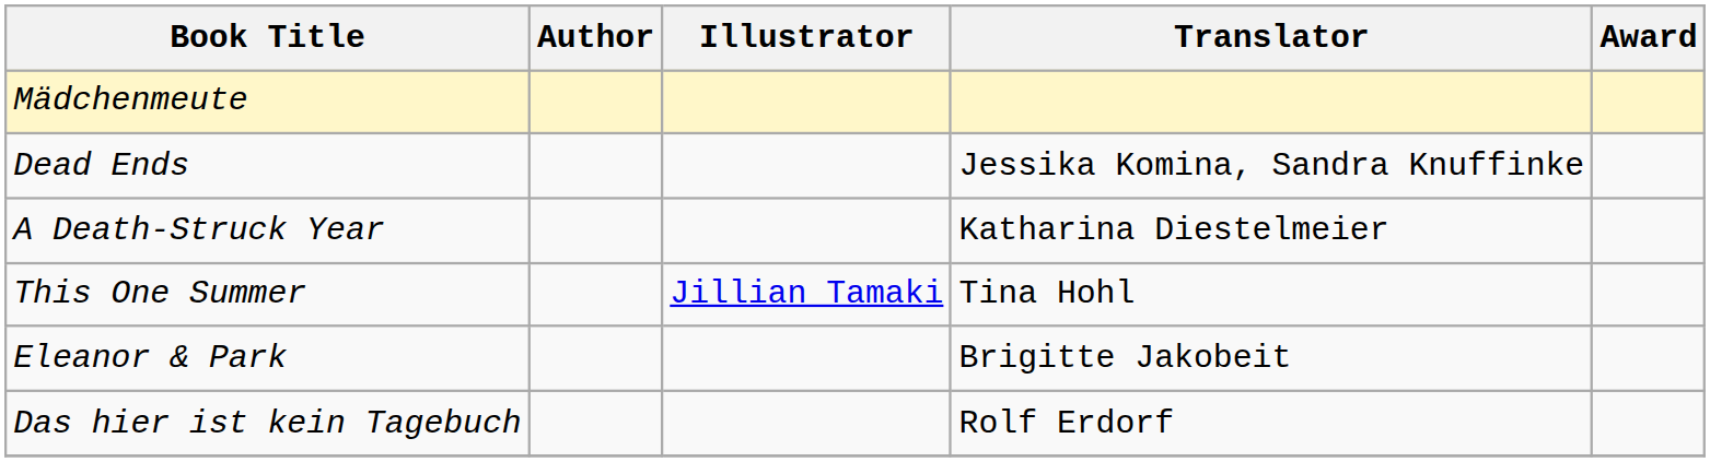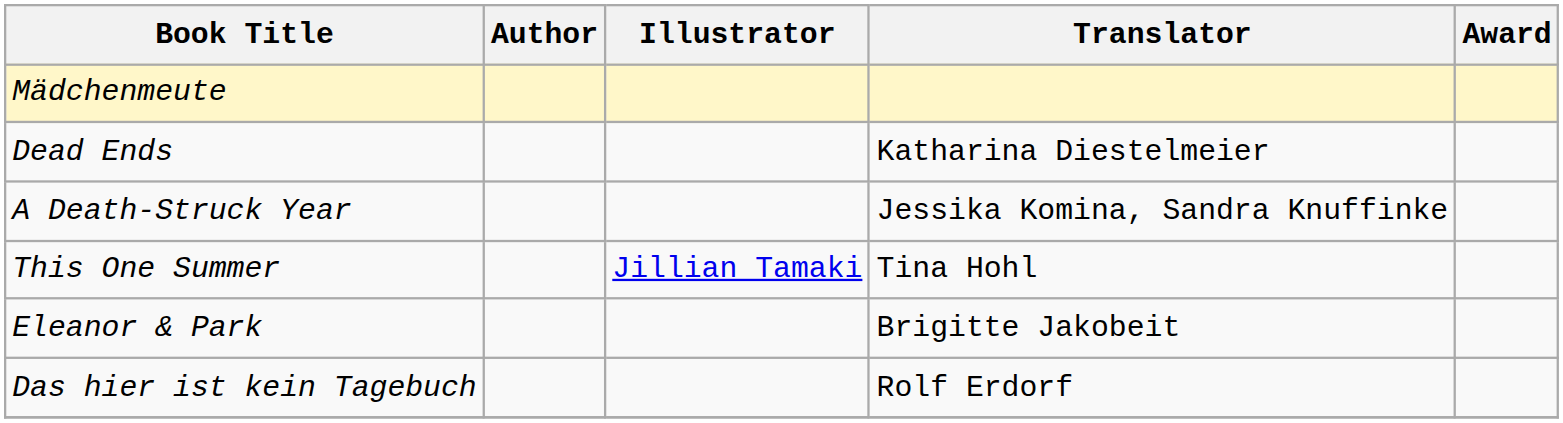 <table class="wikitable sortable mw-collapsible" style="font-size:1.00em; line-height:1.5em;">
 <tr>
 <th scope="col">Book Title</th>
 <th scope="col">Author</th>
 <th scope="col">Illustrator</th>
 <th scope="col">Translator</th>
 <th scope="col">Award</th>
 </tr>
 <tr style="background:#fff7c9">
 <td><em>Mädchenmeute</em></td>
 <td></td>
 <td></td>
 <td></td>
 <td></td>
 </tr>
 <tr>
 <td><em>Dead Ends</em></td>
 <td></td>
 <td></td>
-<td>Jessika Komina, Sandra Knuffinke</td>
+<td>Katharina Diestelmeier</td>
 <td></td>
 </tr>
 <tr>
 <td><em>A Death-Struck Year</em></td>
 <td></td>
 <td></td>
-<td>Katharina Diestelmeier</td>
+<td>Jessika Komina, Sandra Knuffinke</td>
 <td></td>
 </tr>
 <tr>
 <td><em>This One Summer</em></td>
 <td></td>
 <td><a href='#'>Jillian Tamaki</a></td>
 <td>Tina Hohl</td>
 <td></td>
 </tr>
 <tr>
 <td><em>Eleanor & Park</em></td>
 <td></td>
 <td></td>
 <td>Brigitte Jakobeit</td>
 <td></td>
 </tr>
 <tr>
 <td><em>Das hier ist kein Tagebuch</em></td>
 <td></td>
 <td></td>
 <td>Rolf Erdorf</td>
 <td></td>
 </tr>
 <tr style="background:#fff7c9">
 </tr>
 </table>
